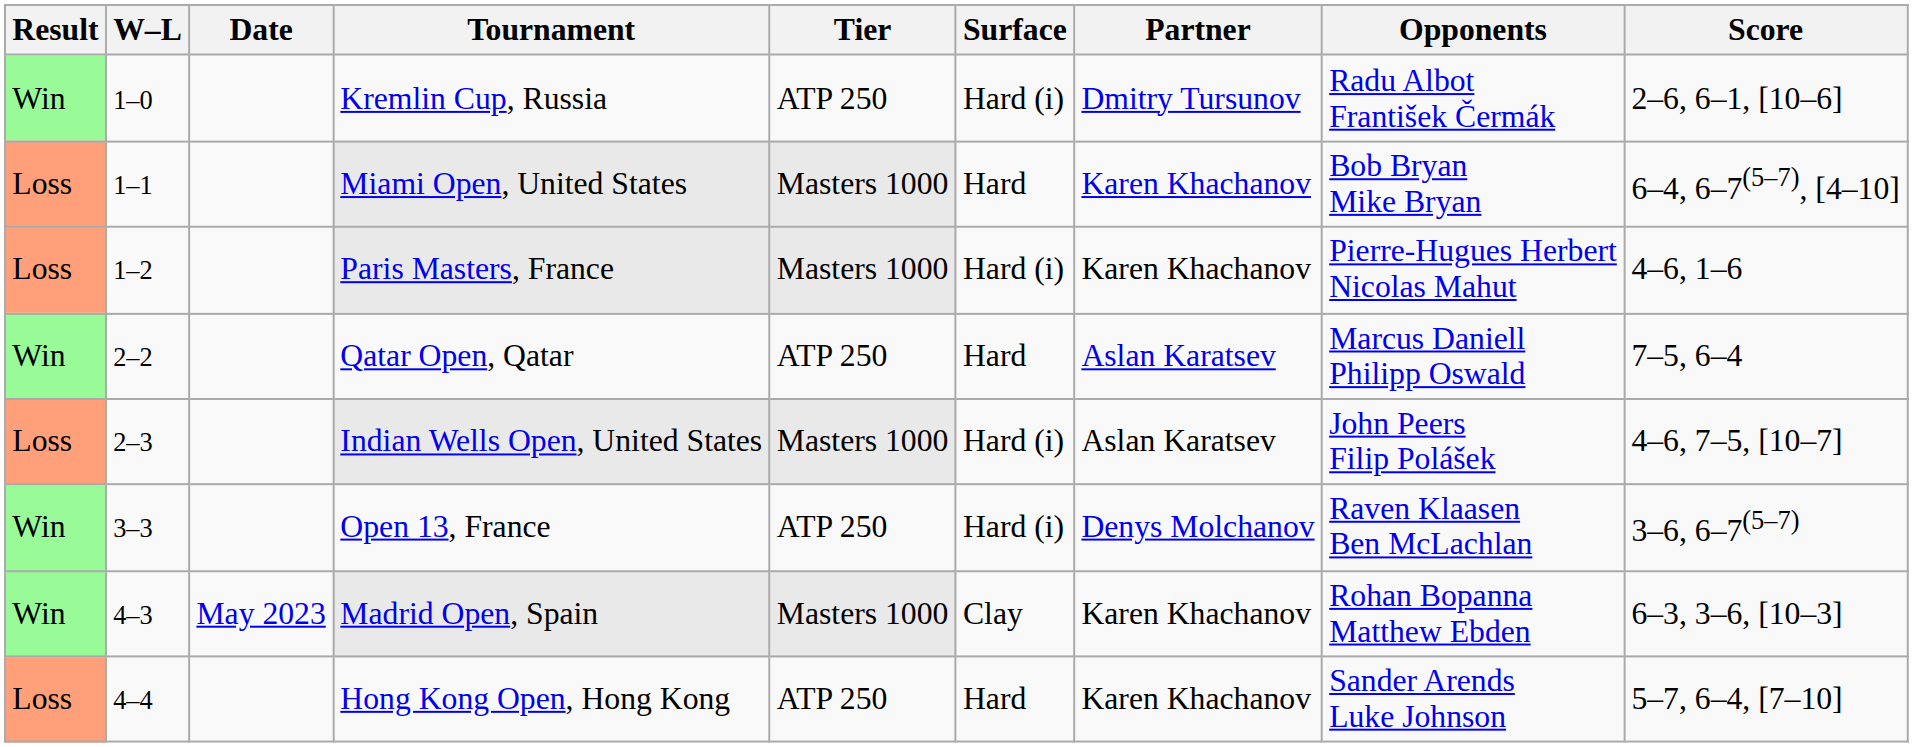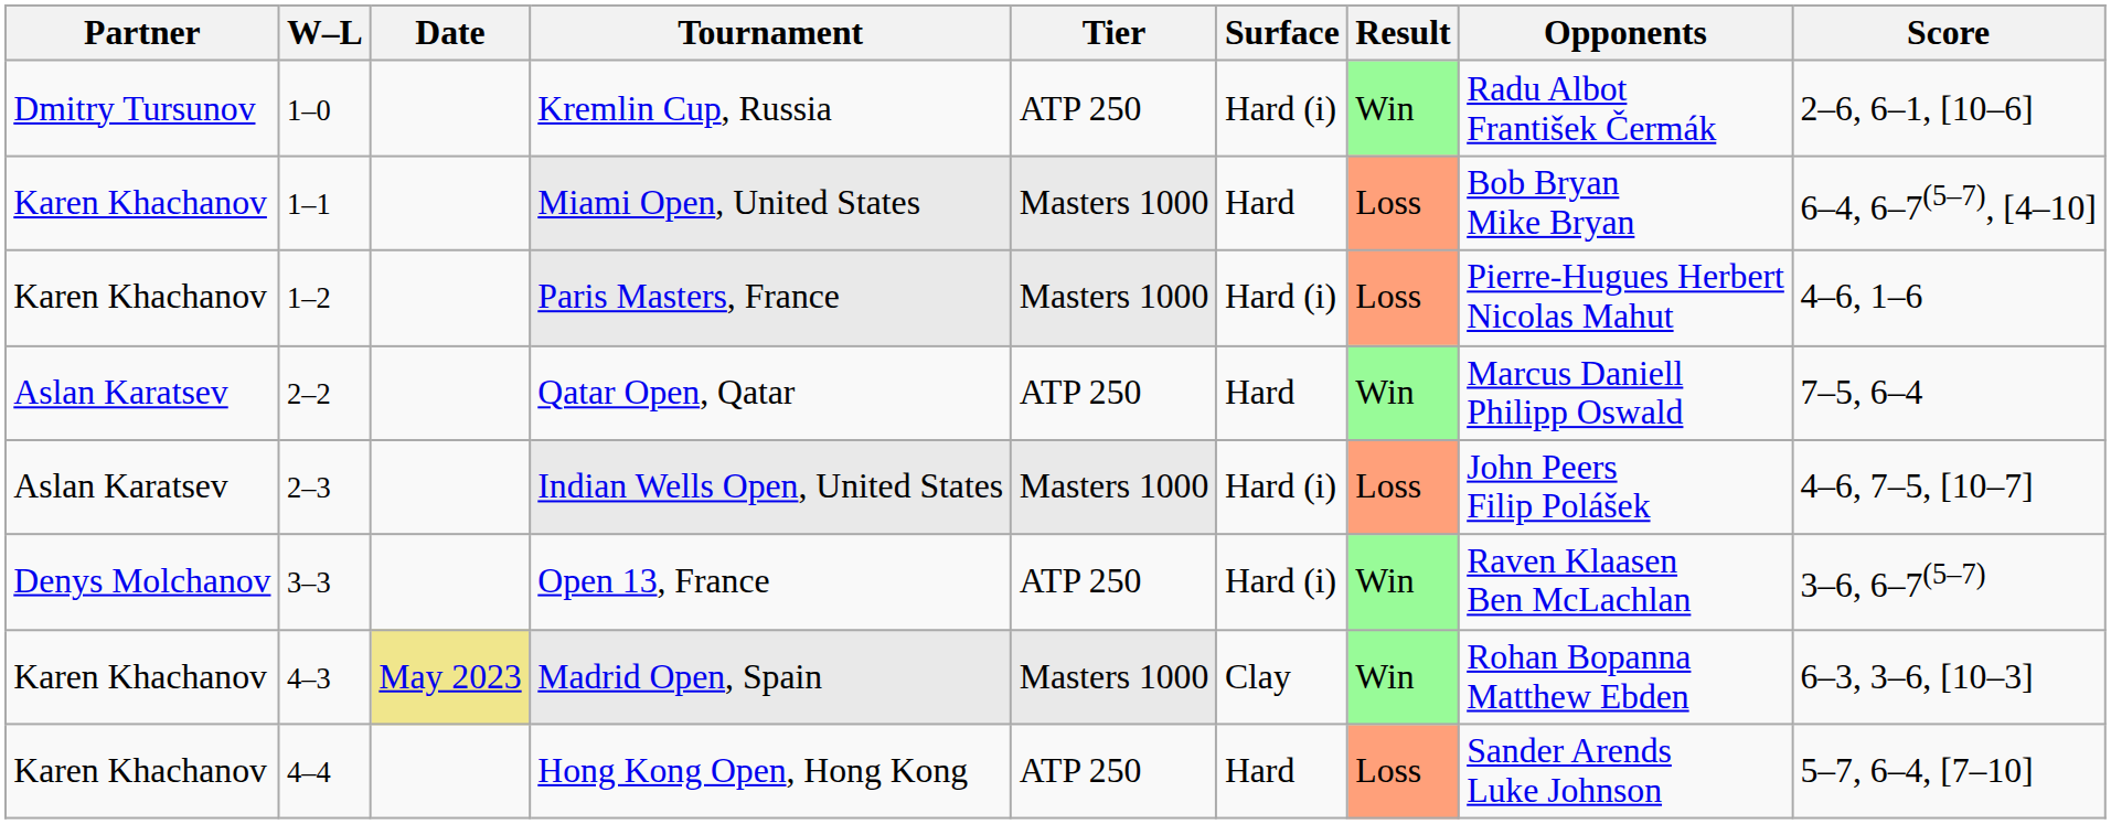 <table class="sortable wikitable">
 <tr>
-<th>Result</th>
+<th>Partner</th>
 <th class="unsortable">W–L</th>
 <th>Date</th>
 <th>Tournament</th>
 <th>Tier</th>
 <th>Surface</th>
-<th>Partner</th>
+<th>Result</th>
 <th>Opponents</th>
 <th class="unsortable">Score</th>
 </tr>
 <tr>
-<td style="background:#98fb98;">Win</td>
+<td> <a href='#'>Dmitry Tursunov</a></td>
 <td><small>1–0</small></td>
 <td><a href='#'></a></td>
 <td><a href='#'>Kremlin Cup</a>, Russia</td>
 <td>ATP 250</td>
 <td>Hard (i)</td>
-<td> <a href='#'>Dmitry Tursunov</a></td>
+<td style="background:#98fb98;">Win</td>
 <td> <a href='#'>Radu Albot</a> <br> <a href='#'>František Čermák</a></td>
 <td>2–6, 6–1, [10–6]</td>
 </tr>
 <tr>
-<td bgcolor=FFA07A>Loss</td>
+<td> <a href='#'>Karen Khachanov</a></td>
 <td><small>1–1</small></td>
 <td><a href='#'></a></td>
 <td style="background:#E9E9E9;"><a href='#'>Miami Open</a>, United States</td>
 <td style="background:#E9E9E9;">Masters 1000</td>
 <td>Hard</td>
-<td> <a href='#'>Karen Khachanov</a></td>
+<td bgcolor=FFA07A>Loss</td>
 <td> <a href='#'>Bob Bryan</a><br> <a href='#'>Mike Bryan</a></td>
 <td>6–4, 6–7<sup>(5–7)</sup>, [4–10]</td>
 </tr>
 <tr>
-<td bgcolor=FFA07A>Loss</td>
+<td> Karen Khachanov</td>
 <td><small>1–2</small></td>
 <td><a href='#'></a></td>
 <td style="background:#E9E9E9;"><a href='#'>Paris Masters</a>, France</td>
 <td style="background:#E9E9E9;">Masters 1000</td>
 <td>Hard (i)</td>
-<td> Karen Khachanov</td>
+<td bgcolor=FFA07A>Loss</td>
 <td> <a href='#'>Pierre-Hugues Herbert</a><br> <a href='#'>Nicolas Mahut</a></td>
 <td>4–6, 1–6</td>
 </tr>
 <tr>
-<td style="background:#98fb98;">Win</td>
+<td> <a href='#'>Aslan Karatsev</a></td>
 <td><small>2–2</small></td>
 <td><a href='#'></a></td>
 <td><a href='#'>Qatar Open</a>, Qatar</td>
 <td>ATP 250</td>
 <td>Hard</td>
-<td> <a href='#'>Aslan Karatsev</a></td>
+<td style="background:#98fb98;">Win</td>
 <td> <a href='#'>Marcus Daniell</a><br> <a href='#'>Philipp Oswald</a></td>
 <td>7–5, 6–4</td>
 </tr>
 <tr>
-<td bgcolor=FFA07A>Loss</td>
+<td> Aslan Karatsev</td>
 <td><small>2–3</small></td>
 <td><a href='#'></a></td>
 <td style="background:#E9E9E9;"><a href='#'>Indian Wells Open</a>, United States</td>
 <td style="background:#E9E9E9;">Masters 1000</td>
 <td>Hard (i)</td>
-<td> Aslan Karatsev</td>
+<td bgcolor=FFA07A>Loss</td>
 <td> <a href='#'>John Peers</a><br> <a href='#'>Filip Polášek</a></td>
 <td>4–6, 7–5, [10–7]</td>
 </tr>
 <tr>
-<td bgcolor=#98fb98>Win</td>
+<td> <a href='#'>Denys Molchanov</a></td>
 <td><small>3–3</small></td>
 <td><a href='#'></a></td>
 <td><a href='#'>Open 13</a>, France</td>
 <td>ATP 250</td>
 <td>Hard (i)</td>
-<td> <a href='#'>Denys Molchanov</a></td>
+<td bgcolor=#98fb98>Win</td>
 <td> <a href='#'>Raven Klaasen</a><br> <a href='#'>Ben McLachlan</a></td>
 <td>3–6, 6–7<sup>(5–7)</sup></td>
 </tr>
 <tr>
-<td bgcolor=#98fb98>Win</td>
+<td> Karen Khachanov</td>
 <td><small>4–3</small></td>
-<td><a href='#'>May 2023</a></td>
+<td style="background: khaki;"><a href='#'>May 2023</a></td>
 <td style="background:#E9E9E9;"><a href='#'>Madrid Open</a>, Spain</td>
 <td style="background:#E9E9E9;">Masters 1000</td>
 <td>Clay</td>
-<td> Karen Khachanov</td>
+<td bgcolor=#98fb98>Win</td>
 <td> <a href='#'>Rohan Bopanna</a> <br>  <a href='#'>Matthew Ebden</a></td>
 <td>6–3, 3–6, [10–3]</td>
 </tr>
 <tr>
-<td bgcolor=FFA07A>Loss</td>
+<td> Karen Khachanov</td>
 <td><small>4–4</small></td>
 <td><a href='#'></a></td>
 <td><a href='#'>Hong Kong Open</a>, Hong Kong</td>
 <td>ATP 250</td>
 <td>Hard</td>
-<td> Karen Khachanov</td>
+<td bgcolor=FFA07A>Loss</td>
 <td> <a href='#'>Sander Arends</a><br> <a href='#'>Luke Johnson</a></td>
 <td>5–7, 6–4, [7–10]</td>
 </tr>
 </table>
